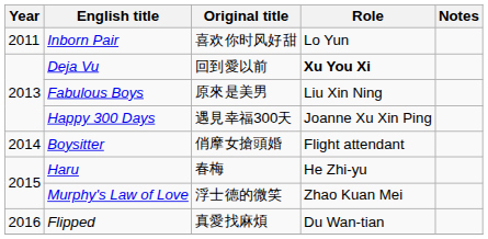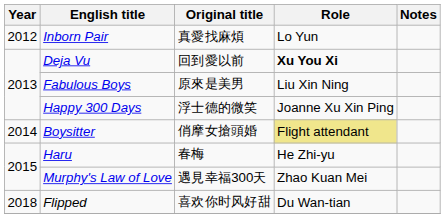 <table class="wikitable sortable">
 <tr>
 <th>Year</th>
 <th>English title</th>
 <th>Original title</th>
 <th>Role</th>
 <th class="unsortable">Notes</th>
 </tr>
 <tr>
-<td>2011</td>
+<td>2012</td>
 <td><em><a href='#'>Inborn Pair</a></em></td>
-<td>喜欢你时风好甜</td>
+<td>真愛找麻煩</td>
 <td>Lo Yun</td>
 <td></td>
 </tr>
 <tr>
 <td rowspan=3>2013</td>
 <td><em><a href='#'>Deja Vu</a></em></td>
 <td>回到愛以前</td>
 <td><strong>Xu You Xi</strong></td>
 <td></td>
 </tr>
 <tr>
 <td><em><a href='#'>Fabulous Boys</a></em></td>
 <td>原來是美男</td>
 <td>Liu Xin Ning</td>
 <td></td>
 </tr>
 <tr>
 <td><em><a href='#'>Happy 300 Days</a></em></td>
-<td>遇見幸福300天</td>
+<td>浮士德的微笑</td>
 <td>Joanne Xu Xin Ping</td>
 <td></td>
 </tr>
 <tr>
 <td>2014</td>
 <td><em><a href='#'>Boysitter</a></em></td>
 <td>俏摩女搶頭婚</td>
-<td>Flight attendant</td>
+<td style="background: khaki;">Flight attendant</td>
 <td></td>
 </tr>
 <tr>
 <td rowspan=2>2015</td>
 <td><em><a href='#'>Haru</a></em></td>
 <td>春梅</td>
 <td>He Zhi-yu</td>
 <td></td>
 </tr>
 <tr>
 <td><em><a href='#'>Murphy's Law of Love</a></em></td>
-<td>浮士德的微笑</td>
+<td>遇見幸福300天</td>
 <td>Zhao Kuan Mei</td>
 <td></td>
 </tr>
 <tr>
-<td>2016</td>
+<td>2018</td>
 <td><em>Flipped</em></td>
-<td>真愛找麻煩</td>
+<td>喜欢你时风好甜</td>
 <td>Du Wan-tian</td>
 <td></td>
 </tr>
 <tr>
 </tr>
 </table>
